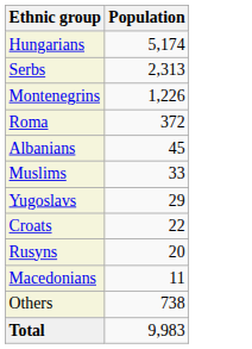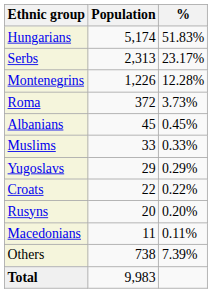 <table class="wikitable">
 <tr>
 <th>Ethnic group</th>
 <th>Population</th>
+<th>%</th>
 </tr>
 <tr>
 <td style="background:#F5F5DC;"><a href='#'>Hungarians</a></td>
 <td align="right">5,174</td>
+<td>51.83%</td>
 </tr>
 <tr>
 <td style="background:#F5F5DC;"><a href='#'>Serbs</a></td>
 <td align="right">2,313</td>
+<td>23.17%</td>
 </tr>
 <tr>
 <td style="background:#F5F5DC;"><a href='#'>Montenegrins</a></td>
 <td align="right">1,226</td>
+<td>12.28%</td>
 </tr>
 <tr>
 <td style="background:#F5F5DC;"><a href='#'>Roma</a></td>
 <td align="right">372</td>
+<td>3.73%</td>
 </tr>
 <tr>
 <td style="background:#F5F5DC;"><a href='#'>Albanians</a></td>
 <td align="right">45</td>
+<td>0.45%</td>
 </tr>
 <tr>
 <td style="background:#F5F5DC;"><a href='#'>Muslims</a></td>
 <td align="right">33</td>
+<td>0.33%</td>
 </tr>
 <tr>
 <td style="background:#F5F5DC;"><a href='#'>Yugoslavs</a></td>
 <td align="right">29</td>
+<td>0.29%</td>
 </tr>
 <tr>
 <td style="background:#F5F5DC;"><a href='#'>Croats</a></td>
 <td align="right">22</td>
+<td>0.22%</td>
 </tr>
 <tr>
 <td style="background:#F5F5DC;"><a href='#'>Rusyns</a></td>
 <td align="right">20</td>
+<td>0.20%</td>
 </tr>
 <tr>
 <td style="background:#F5F5DC;"><a href='#'>Macedonians</a></td>
 <td align="right">11</td>
+<td>0.11%</td>
 </tr>
 <tr>
 <td style="background:#F5F5DC;">Others</td>
 <td align="right">738</td>
+<td>7.39%</td>
 </tr>
 <tr class="sortbottom">
 <td style="background:#F0F0F0;"><strong>Total</strong></td>
 <td align="right">9,983</td>
+<td></td>
 </tr>
 </table>
